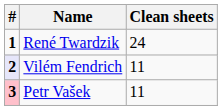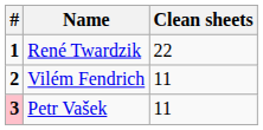 <table class="wikitable">
 <tr>
 <th>#</th>
 <th>Name</th>
 <th>Clean sheets</th>
 </tr>
 <tr>
 <td><strong>1</strong></td>
 <td> <a href='#'>René Twardzik</a></td>
-<td>24</td>
+<td>22</td>
 </tr>
 <tr>
-<td style="background: lavender;"><strong>2</strong></td>
+<td><strong>2</strong></td>
 <td> <a href='#'>Vilém Fendrich</a></td>
 <td>11</td>
 </tr>
 <tr>
 <td style="background: pink;"><strong>3</strong></td>
 <td> <a href='#'>Petr Vašek</a></td>
 <td>11</td>
 </tr>
 </table>
